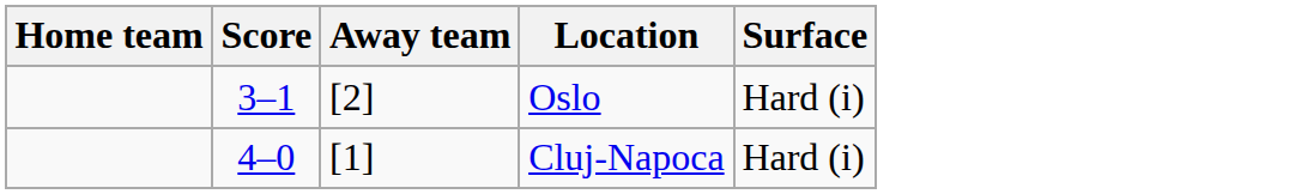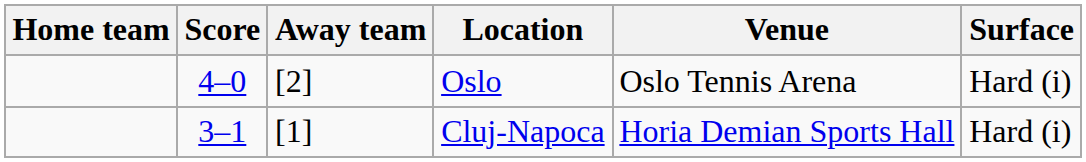 <table class="wikitable">
 <tr>
 <th>Home team</th>
 <th>Score</th>
 <th>Away team</th>
 <th>Location</th>
+<th>Venue</th>
 <th>Surface</th>
 </tr>
 <tr>
 <td><strong></strong></td>
-<td style="text-align:center;"><a href='#'>3–1</a></td>
+<td style="text-align:center;"><a href='#'>4–0</a></td>
 <td> [2]</td>
 <td><a href='#'>Oslo</a></td>
+<td>Oslo Tennis Arena</td>
 <td>Hard (i)</td>
 </tr>
 <tr>
 <td><strong></strong></td>
-<td style="text-align:center;"><a href='#'>4–0</a></td>
+<td style="text-align:center;"><a href='#'>3–1</a></td>
 <td> [1]</td>
 <td><a href='#'>Cluj-Napoca</a></td>
+<td><a href='#'>Horia Demian Sports Hall</a></td>
 <td>Hard (i)</td>
 </tr>
 </table>
